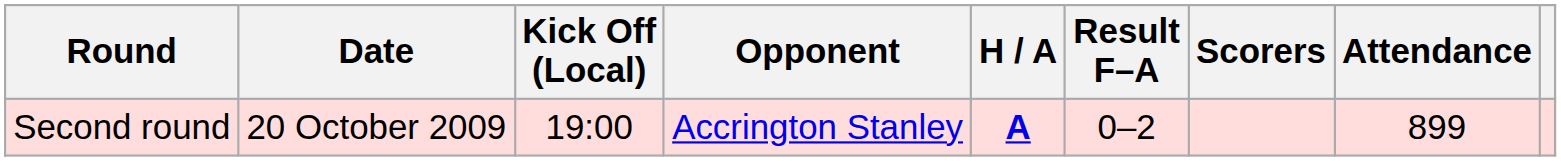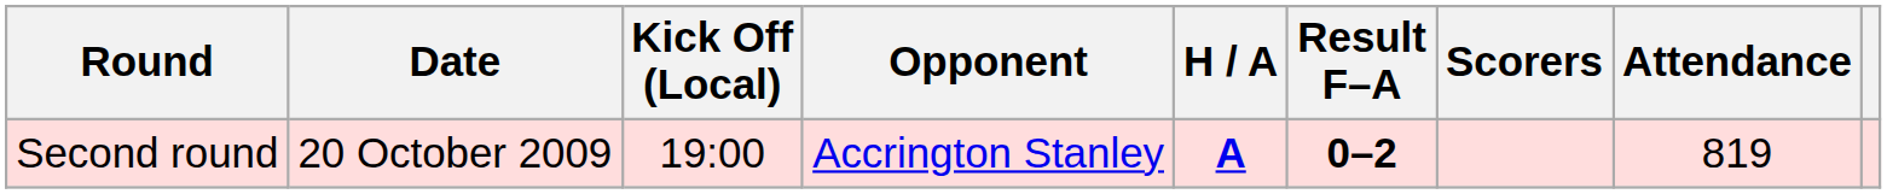 <table class="wikitable" style="text-align:center">
 <tr>
 <th>Round</th>
 <th>Date</th>
 <th>Kick Off<br>(Local)</th>
 <th>Opponent</th>
 <th>H / A</th>
 <th>Result<br>F–A</th>
 <th>Scorers</th>
 <th>Attendance</th>
 <th></th>
 </tr>
 <tr bgcolor="#ffdddd">
 <td>Second round</td>
 <td>20 October 2009</td>
 <td>19:00</td>
 <td><a href='#'>Accrington Stanley</a></td>
 <td><strong><a href='#'>A</a></strong></td>
-<td>0–2</td>
+<td><strong>0–2</strong></td>
 <td></td>
-<td>899</td>
+<td>819</td>
 <td></td>
 </tr>
 </table>
